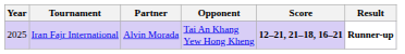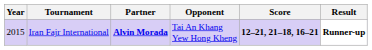 <table class="sortable wikitable" style="font-size: 90%;">
 <tr>
 <th>Year</th>
 <th>Tournament</th>
 <th>Partner</th>
 <th>Opponent</th>
 <th>Score</th>
 <th>Result</th>
 </tr>
 <tr style="background:#D8CEF6">
-<td align="center">2025</td>
+<td align="center">2015</td>
 <td align="left"><a href='#'>Iran Fajr International</a></td>
-<td align="left"> <a href='#'>Alvin Morada</a></td>
+<td align="left"><strong> <a href='#'>Alvin Morada</a></strong></td>
 <td align="left"> <a href='#'>Tai An Khang</a> <br>  <a href='#'>Yew Hong Kheng</a></td>
 <td align="left"><strong>12–21, 21–18, 16–21</strong></td>
 <td style="text-align:left; background:white"> <strong>Runner-up</strong></td>
 </tr>
 </table>
